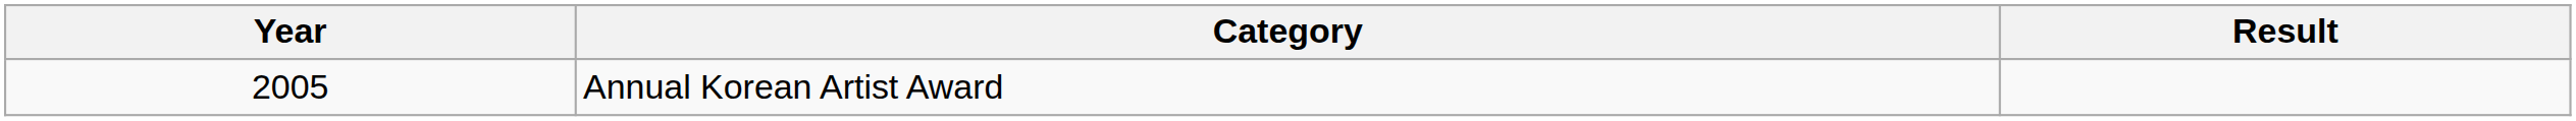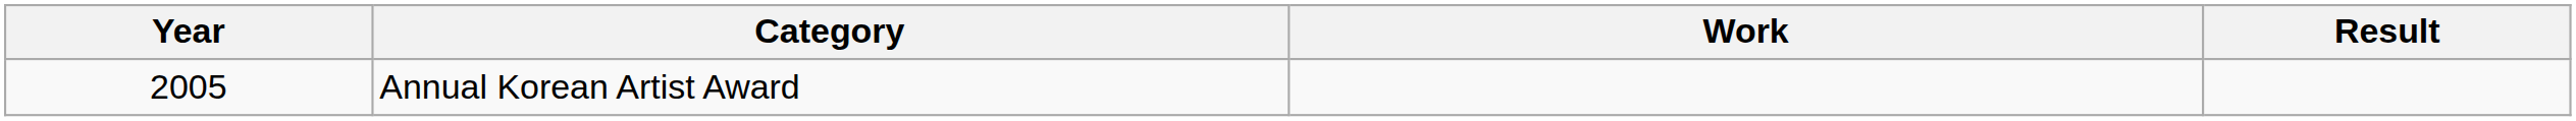 <table | width="75%" class="wikitable sortable">
 <tr>
 <th width="10%">Year</th>
 <th width="25%">Category</th>
+<th width="25%">Work</th>
 <th width="10%">Result</th>
 </tr>
 <tr>
 <td align="center">2005</td>
 <td>Annual Korean Artist Award</td>
 <td></td>
+<td></td>
 </tr>
 </table>
